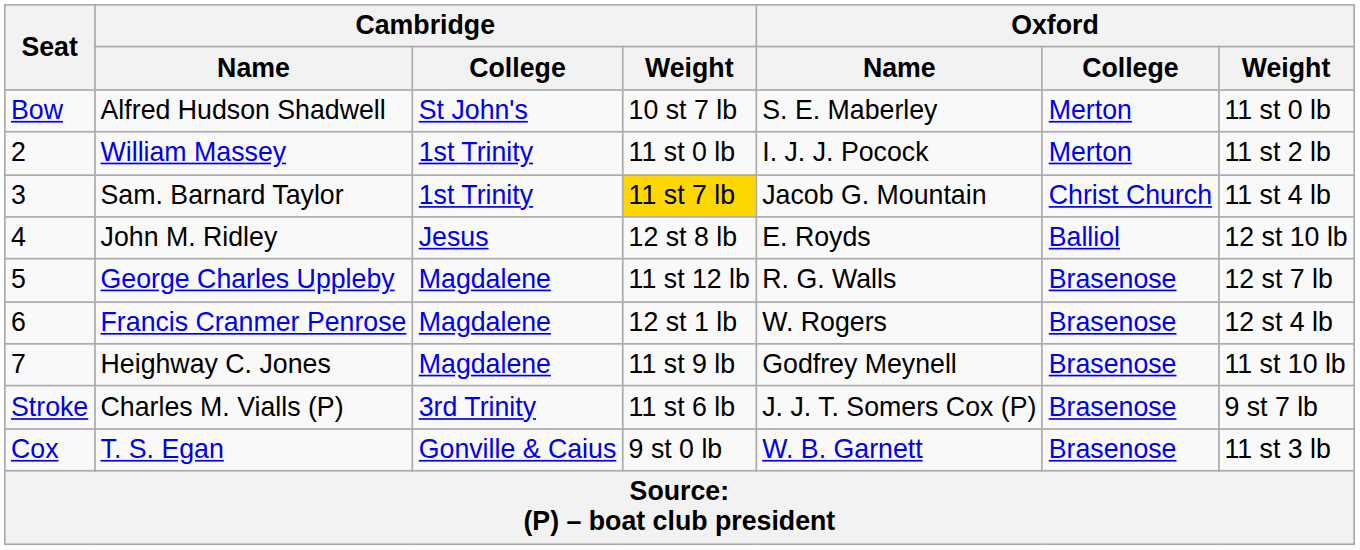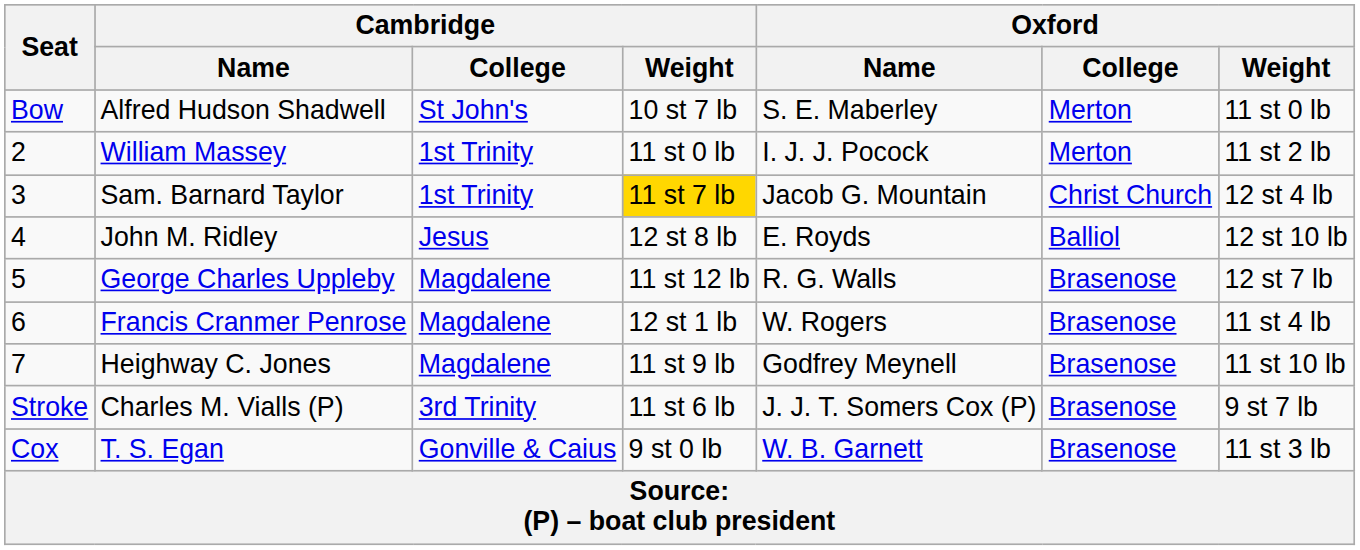 <table class=wikitable>
 <tr>
 <th rowspan="2">Seat</th>
 <th colspan="3">Cambridge <br> </th>
 <th colspan="3">Oxford <br> </th>
 </tr>
 <tr>
 <th>Name</th>
 <th>College</th>
 <th>Weight</th>
 <th>Name</th>
 <th>College</th>
 <th>Weight</th>
 </tr>
 <tr>
 <td><a href='#'>Bow</a></td>
 <td>Alfred Hudson Shadwell</td>
 <td><a href='#'>St John's</a></td>
 <td>10 st 7 lb</td>
 <td>S. E. Maberley</td>
 <td><a href='#'>Merton</a></td>
 <td>11 st 0 lb</td>
 </tr>
 <tr>
 <td>2</td>
 <td><a href='#'>William Massey</a></td>
 <td><a href='#'>1st Trinity</a></td>
 <td>11 st 0 lb</td>
 <td>I. J. J. Pocock</td>
 <td><a href='#'>Merton</a></td>
 <td>11 st 2 lb</td>
 </tr>
 <tr>
 <td>3</td>
 <td>Sam. Barnard Taylor</td>
 <td><a href='#'>1st Trinity</a></td>
 <td style="background: gold;">11 st 7 lb</td>
 <td>Jacob G. Mountain</td>
 <td><a href='#'>Christ Church</a></td>
-<td>11 st 4 lb</td>
+<td>12 st 4 lb</td>
 </tr>
 <tr>
 <td>4</td>
 <td>John M. Ridley</td>
 <td><a href='#'>Jesus</a></td>
 <td>12 st 8 lb</td>
 <td>E. Royds</td>
 <td><a href='#'>Balliol</a></td>
 <td>12 st 10 lb</td>
 </tr>
 <tr>
 <td>5</td>
 <td><a href='#'>George Charles Uppleby</a></td>
 <td><a href='#'>Magdalene</a></td>
 <td>11 st 12 lb</td>
 <td>R. G. Walls</td>
 <td><a href='#'>Brasenose</a></td>
 <td>12 st 7 lb</td>
 </tr>
 <tr>
 <td>6</td>
 <td><a href='#'>Francis Cranmer Penrose</a></td>
 <td><a href='#'>Magdalene</a></td>
 <td>12 st 1 lb</td>
 <td>W. Rogers</td>
 <td><a href='#'>Brasenose</a></td>
-<td>12 st 4 lb</td>
+<td>11 st 4 lb</td>
 </tr>
 <tr>
 <td>7</td>
 <td>Heighway C. Jones</td>
 <td><a href='#'>Magdalene</a></td>
 <td>11 st 9 lb</td>
 <td>Godfrey Meynell</td>
 <td><a href='#'>Brasenose</a></td>
 <td>11 st 10 lb</td>
 </tr>
 <tr>
 <td><a href='#'>Stroke</a></td>
 <td>Charles M. Vialls (P)</td>
 <td><a href='#'>3rd Trinity</a></td>
 <td>11 st 6 lb</td>
 <td>J. J. T. Somers Cox (P)</td>
 <td><a href='#'>Brasenose</a></td>
 <td>9 st 7 lb</td>
 </tr>
 <tr>
 <td><a href='#'>Cox</a></td>
 <td><a href='#'>T. S. Egan</a></td>
 <td><a href='#'>Gonville & Caius</a></td>
 <td>9 st 0 lb</td>
 <td><a href='#'>W. B. Garnett</a></td>
 <td><a href='#'>Brasenose</a></td>
 <td>11 st 3 lb</td>
 </tr>
 <tr>
 <th colspan="7">Source:<br> (P) – boat club president</th>
 </tr>
 </table>
